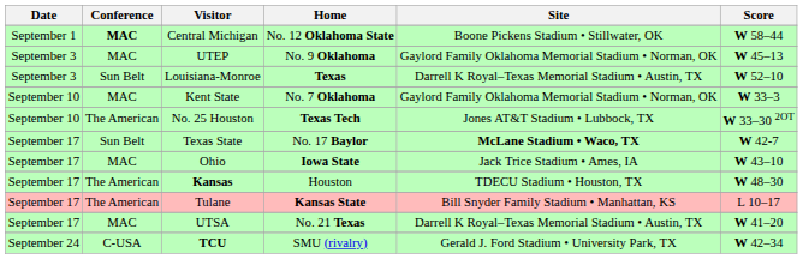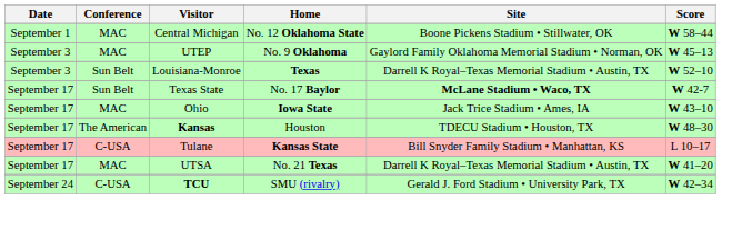 <table class="wikitable" style="text-align:center">
 <tr>
 <th>Date</th>
 <th>Conference</th>
 <th>Visitor</th>
 <th>Home</th>
 <th>Site</th>
 <th>Score</th>
 </tr>
 <tr>
 </tr>
 <tr style="background:#bfb">
 <td>September 1</td>
-<td><strong>MAC</strong></td>
+<td>MAC</td>
 <td>Central Michigan</td>
 <td>No. 12 <strong>Oklahoma State</strong></td>
 <td>Boone Pickens Stadium • Stillwater, OK</td>
 <td><strong>W</strong> 58–44</td>
 </tr>
 <tr>
 </tr>
 <tr style="background:#bfb">
 <td>September 3</td>
 <td>MAC</td>
 <td>UTEP</td>
 <td>No. 9 <strong>Oklahoma</strong></td>
 <td>Gaylord Family Oklahoma Memorial Stadium • Norman, OK</td>
 <td><strong>W</strong> 45–13</td>
 </tr>
 <tr>
 </tr>
 <tr style="background:#bfb">
 <td>September 3</td>
 <td>Sun Belt</td>
 <td>Louisiana-Monroe</td>
 <td><strong>Texas</strong></td>
 <td>Darrell K Royal–Texas Memorial Stadium • Austin, TX</td>
 <td><strong>W</strong> 52–10</td>
 </tr>
 <tr>
 </tr>
-<tr style="background:#bfb">
-<td>September 10</td>
-<td>MAC</td>
-<td>Kent State</td>
-<td>No. 7 <strong>Oklahoma</strong></td>
-<td>Gaylord Family Oklahoma Memorial Stadium • Norman, OK</td>
-<td><strong>W</strong> 33–3</td>
-</tr>
 <tr>
-</tr>
-<tr style="background:#bfb">
-<td>September 10</td>
-<td>The American</td>
-<td>No. 25 Houston</td>
-<td><strong>Texas Tech</strong></td>
-<td>Jones AT&T Stadium • Lubbock, TX</td>
-<td><strong>W</strong> 33–30 <sup>2OT</sup></td>
 </tr>
 <tr>
 </tr>
 <tr style="background:#bfb">
 <td>September 17</td>
 <td>Sun Belt</td>
 <td>Texas State</td>
 <td>No. 17 <strong>Baylor</strong></td>
 <td><strong>McLane Stadium • Waco, TX</strong></td>
 <td><strong>W</strong> 42-7</td>
 </tr>
 <tr>
 </tr>
 <tr style="background:#bfb">
 <td>September 17</td>
 <td>MAC</td>
 <td>Ohio</td>
 <td><strong>Iowa State</strong></td>
 <td>Jack Trice Stadium • Ames, IA</td>
 <td><strong>W</strong> 43–10</td>
 </tr>
 <tr>
 </tr>
 <tr style="background:#bfb">
 <td>September 17</td>
 <td>The American</td>
 <td><strong>Kansas</strong></td>
 <td>Houston</td>
 <td>TDECU Stadium • Houston, TX</td>
 <td><strong>W</strong> 48–30</td>
 </tr>
 <tr>
 </tr>
 <tr style="background:#fbb">
 <td>September 17</td>
-<td>The American</td>
+<td>C-USA</td>
 <td>Tulane</td>
 <td><strong>Kansas State</strong></td>
 <td>Bill Snyder Family Stadium • Manhattan, KS</td>
 <td>L 10–17</td>
 </tr>
 <tr>
 </tr>
 <tr style="background:#bfb">
 <td>September 17</td>
 <td>MAC</td>
 <td>UTSA</td>
 <td>No. 21 <strong>Texas</strong></td>
 <td>Darrell K Royal–Texas Memorial Stadium • Austin, TX</td>
 <td><strong>W</strong> 41–20</td>
 </tr>
 <tr>
 </tr>
 <tr style="background:#bfb">
 <td>September 24</td>
 <td>C-USA</td>
 <td><strong>TCU</strong></td>
 <td>SMU <a href='#'>(rivalry)</a></td>
 <td>Gerald J. Ford Stadium • University Park, TX</td>
 <td><strong>W</strong> 42–34</td>
 </tr>
 </table>
